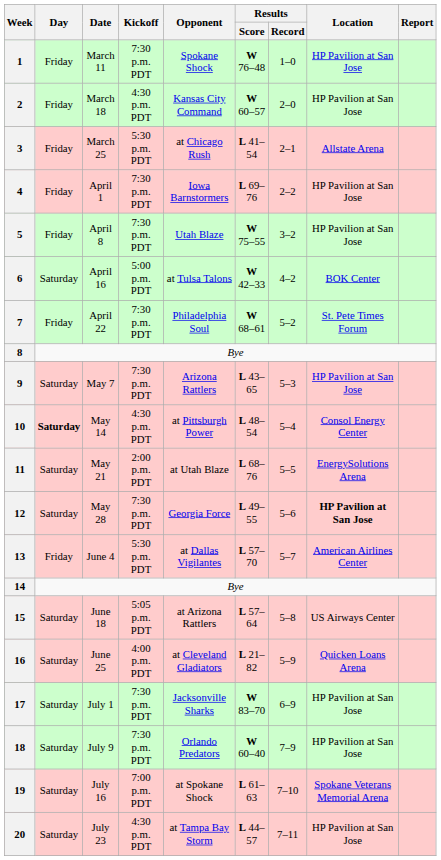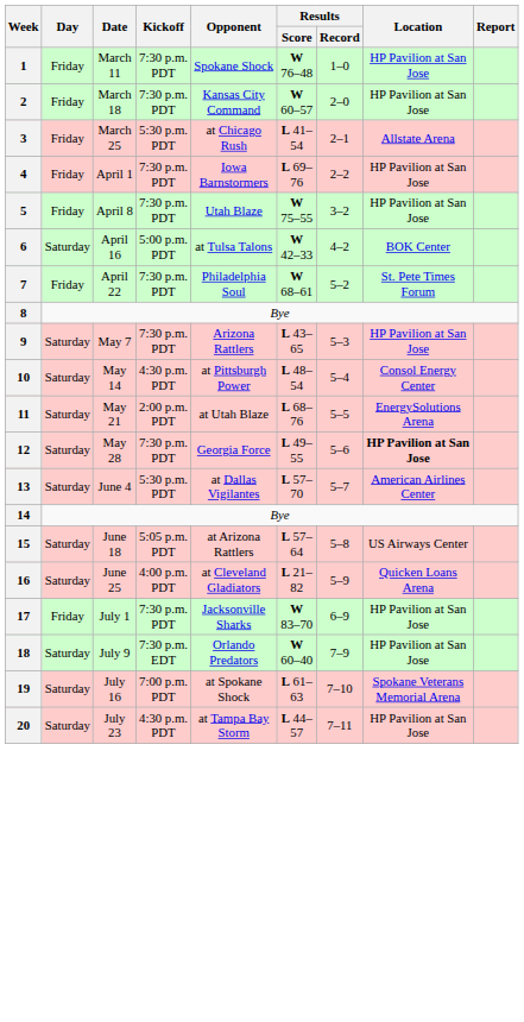 <table class="wikitable" style="font-size: 95%;">
 <tr>
 <th rowspan="2">Week</th>
 <th rowspan="2">Day</th>
 <th rowspan="2">Date</th>
 <th rowspan="2">Kickoff</th>
 <th rowspan="2">Opponent</th>
 <th colspan="2">Results</th>
 <th rowspan="2">Location</th>
 <th rowspan="2">Report</th>
 </tr>
 <tr>
 <th>Score</th>
 <th>Record</th>
 </tr>
 <tr style= background:#ccffcc;>
 <th align="center">1</th>
 <td align="center">Friday</td>
 <td align="center">March 11</td>
 <td align="center">7:30 p.m. PDT</td>
 <td align="center"><a href='#'>Spokane Shock</a></td>
 <td align="center"><strong>W</strong> 76–48</td>
 <td align="center">1–0</td>
 <td align="center"><a href='#'>HP Pavilion at San Jose</a></td>
 <td align="center"></td>
 </tr>
 <tr style= background:#ccffcc;>
 <th align="center">2</th>
 <td align="center">Friday</td>
 <td align="center">March 18</td>
-<td align="center">4:30 p.m. PDT</td>
+<td align="center">7:30 p.m. PDT</td>
 <td align="center"><a href='#'>Kansas City Command</a></td>
 <td align="center"><strong>W</strong> 60–57</td>
 <td align="center">2–0</td>
 <td align="center">HP Pavilion at San Jose</td>
 <td align="center"></td>
 </tr>
 <tr style= background:#ffcccc;>
 <th align="center">3</th>
 <td align="center">Friday</td>
 <td align="center">March 25</td>
 <td align="center">5:30 p.m. PDT</td>
 <td align="center">at <a href='#'>Chicago Rush</a></td>
 <td align="center"><strong>L</strong> 41–54</td>
 <td align="center">2–1</td>
 <td align="center"><a href='#'>Allstate Arena</a></td>
 <td align="center"></td>
 </tr>
 <tr style= background:#ffcccc;>
 <th align="center">4</th>
 <td align="center">Friday</td>
 <td align="center">April 1</td>
 <td align="center">7:30 p.m. PDT</td>
 <td align="center"><a href='#'>Iowa Barnstormers</a></td>
 <td align="center"><strong>L</strong> 69–76</td>
 <td align="center">2–2</td>
 <td align="center">HP Pavilion at San Jose</td>
 <td align="center"></td>
 </tr>
 <tr style= background:#ccffcc;>
 <th align="center">5</th>
 <td align="center">Friday</td>
 <td align="center">April 8</td>
 <td align="center">7:30 p.m. PDT</td>
 <td align="center"><a href='#'>Utah Blaze</a></td>
 <td align="center"><strong>W</strong> 75–55</td>
 <td align="center">3–2</td>
 <td align="center">HP Pavilion at San Jose</td>
 <td align="center"></td>
 </tr>
 <tr style= background:#ccffcc;>
 <th align="center">6</th>
 <td align="center">Saturday</td>
 <td align="center">April 16</td>
 <td align="center">5:00 p.m. PDT</td>
 <td align="center">at <a href='#'>Tulsa Talons</a></td>
 <td align="center"><strong>W</strong> 42–33</td>
 <td align="center">4–2</td>
 <td align="center"><a href='#'>BOK Center</a></td>
 <td align="center"></td>
 </tr>
 <tr style= background:#ccffcc;>
 <th align="center">7</th>
 <td align="center">Friday</td>
 <td align="center">April 22</td>
 <td align="center">7:30 p.m. PDT</td>
 <td align="center"><a href='#'>Philadelphia Soul</a></td>
 <td align="center"><strong>W</strong> 68–61</td>
 <td align="center">5–2</td>
 <td align="center"><a href='#'>St. Pete Times Forum</a></td>
 <td align="center"></td>
 </tr>
 <tr style=>
 <th align="center">8</th>
 <td colspan="9" align="center" valign="middle"><em>Bye</em></td>
 </tr>
 <tr style= background:#ffcccc;>
 <th align="center">9</th>
 <td align="center">Saturday</td>
 <td align="center">May 7</td>
 <td align="center">7:30 p.m. PDT</td>
 <td align="center"><a href='#'>Arizona Rattlers</a></td>
 <td align="center"><strong>L</strong> 43–65</td>
 <td align="center">5–3</td>
 <td align="center"><a href='#'>HP Pavilion at San Jose</a></td>
 <td align="center"></td>
 </tr>
 <tr style= background:#ffcccc;>
 <th align="center">10</th>
-<td align="center"><strong>Saturday</strong></td>
+<td align="center">Saturday</td>
 <td align="center">May 14</td>
 <td align="center">4:30 p.m. PDT</td>
 <td align="center">at <a href='#'>Pittsburgh Power</a></td>
 <td align="center"><strong>L</strong> 48–54</td>
 <td align="center">5–4</td>
 <td align="center"><a href='#'>Consol Energy Center</a></td>
 <td align="center"></td>
 </tr>
 <tr style= background:#ffcccc;>
 <th align="center">11</th>
 <td align="center">Saturday</td>
 <td align="center">May 21</td>
 <td align="center">2:00 p.m. PDT</td>
 <td align="center">at Utah Blaze</td>
 <td align="center"><strong>L</strong> 68–76</td>
 <td align="center">5–5</td>
 <td align="center"><a href='#'>EnergySolutions Arena</a></td>
 <td align="center"></td>
 </tr>
 <tr style= background:#ffcccc;>
 <th align="center">12</th>
 <td align="center">Saturday</td>
 <td align="center">May 28</td>
 <td align="center">7:30 p.m. PDT</td>
 <td align="center"><a href='#'>Georgia Force</a></td>
 <td align="center"><strong>L</strong> 49–55</td>
 <td align="center">5–6</td>
 <td align="center"><strong>HP Pavilion at San Jose</strong></td>
 <td align="center"></td>
 </tr>
 <tr style= background:#ffcccc;>
 <th align="center">13</th>
-<td align="center">Friday</td>
+<td align="center">Saturday</td>
 <td align="center">June 4</td>
 <td align="center">5:30 p.m. PDT</td>
 <td align="center">at <a href='#'>Dallas Vigilantes</a></td>
 <td align="center"><strong>L</strong> 57–70</td>
 <td align="center">5–7</td>
 <td align="center"><a href='#'>American Airlines Center</a></td>
 <td align="center"></td>
 </tr>
 <tr style=>
 <th align="center">14</th>
 <td colspan="9" align="center" valign="middle"><em>Bye</em></td>
 </tr>
 <tr style= background:#ffcccc;>
 <th align="center">15</th>
 <td align="center">Saturday</td>
 <td align="center">June 18</td>
 <td align="center">5:05 p.m. PDT</td>
 <td align="center">at Arizona Rattlers</td>
 <td align="center"><strong>L</strong> 57–64</td>
 <td align="center">5–8</td>
 <td align="center">US Airways Center</td>
 <td align="center"></td>
 </tr>
 <tr style= background:#ffcccc;>
 <th align="center">16</th>
 <td align="center">Saturday</td>
 <td align="center">June 25</td>
 <td align="center">4:00 p.m. PDT</td>
 <td align="center">at <a href='#'>Cleveland Gladiators</a></td>
 <td align="center"><strong>L</strong> 21–82</td>
 <td align="center">5–9</td>
 <td align="center"><a href='#'>Quicken Loans Arena</a></td>
 <td align="center"></td>
 </tr>
 <tr style= background:#ccffcc;>
 <th align="center">17</th>
-<td align="center">Saturday</td>
+<td align="center">Friday</td>
 <td align="center">July 1</td>
 <td align="center">7:30 p.m. PDT</td>
 <td align="center"><a href='#'>Jacksonville Sharks</a></td>
 <td align="center"><strong>W</strong> 83–70</td>
 <td align="center">6–9</td>
 <td align="center">HP Pavilion at San Jose</td>
 <td align="center"></td>
 </tr>
 <tr style= background:#ccffcc;>
 <th align="center">18</th>
 <td align="center">Saturday</td>
 <td align="center">July 9</td>
-<td align="center">7:30 p.m. PDT</td>
+<td align="center">7:30 p.m. EDT</td>
 <td align="center"><a href='#'>Orlando Predators</a></td>
 <td align="center"><strong>W</strong> 60–40</td>
 <td align="center">7–9</td>
 <td align="center">HP Pavilion at San Jose</td>
 <td align="center"></td>
 </tr>
 <tr style= background:#ffcccc;>
 <th align="center">19</th>
 <td align="center">Saturday</td>
 <td align="center">July 16</td>
 <td align="center">7:00 p.m. PDT</td>
 <td align="center">at Spokane Shock</td>
 <td align="center"><strong>L</strong> 61–63</td>
 <td align="center">7–10</td>
 <td align="center"><a href='#'>Spokane Veterans Memorial Arena</a></td>
 <td align="center"></td>
 </tr>
 <tr style= background:#ffcccc;>
 <th align="center">20</th>
 <td align="center">Saturday</td>
 <td align="center">July 23</td>
 <td align="center">4:30 p.m. PDT</td>
 <td align="center">at <a href='#'>Tampa Bay Storm</a></td>
 <td align="center"><strong>L</strong> 44–57</td>
 <td align="center">7–11</td>
 <td align="center">HP Pavilion at San Jose</td>
 <td align="center"></td>
 </tr>
 </table>
